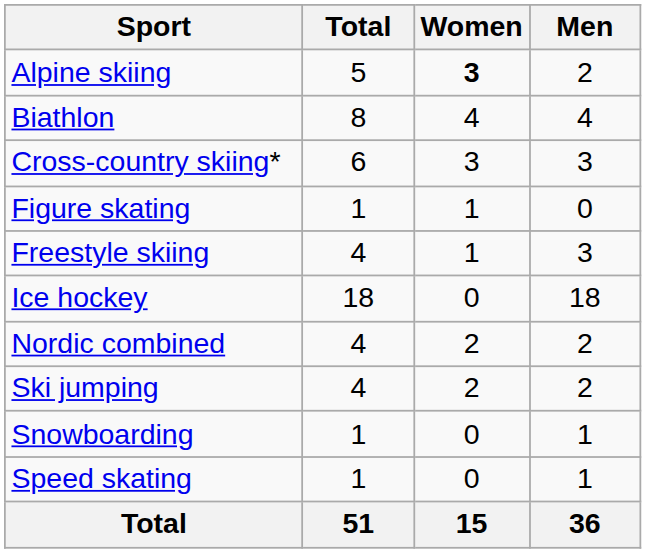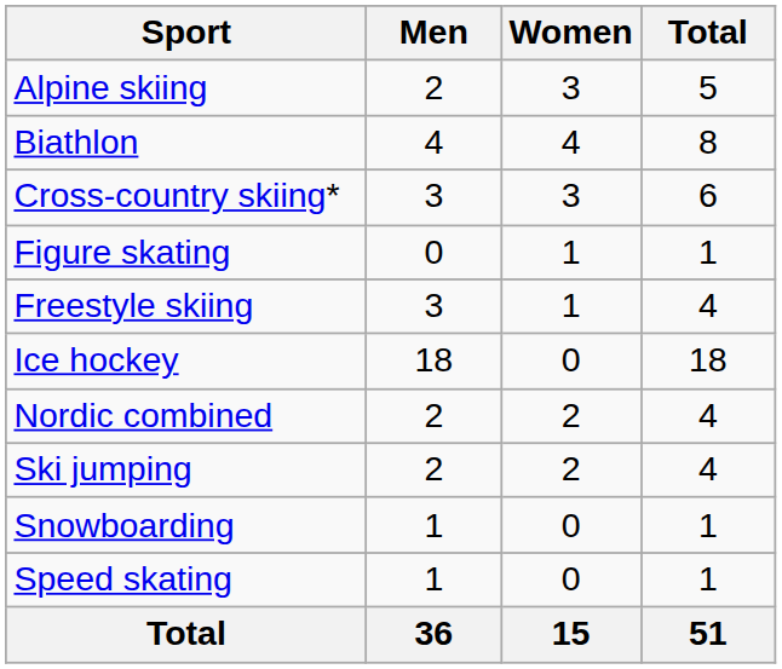 <table class="wikitable sortable" style=text-align:center>
 <tr>
 <th width=160>Sport</th>
+<th width=55>Men</th>
+<th width=55>Women</th>
 <th width=55>Total</th>
-<th width=55>Women</th>
-<th width=55>Men</th>
 </tr>
 <tr>
 <td align=left><a href='#'>Alpine skiing</a></td>
+<td>2</td>
+<td>3</td>
 <td>5</td>
-<td><strong>3</strong></td>
-<td>2</td>
 </tr>
 <tr>
 <td align=left><a href='#'>Biathlon</a></td>
-<td>8</td>
 <td>4</td>
 <td>4</td>
+<td>8</td>
 </tr>
 <tr>
 <td align=left><a href='#'>Cross-country skiing</a>*</td>
-<td>6</td>
 <td>3</td>
 <td>3</td>
+<td>6</td>
 </tr>
 <tr>
 <td align=left><a href='#'>Figure skating</a></td>
+<td>0</td>
 <td>1</td>
 <td>1</td>
-<td>0</td>
 </tr>
 <tr>
 <td align=left><a href='#'>Freestyle skiing</a></td>
+<td>3</td>
+<td>1</td>
 <td>4</td>
-<td>1</td>
-<td>3</td>
 </tr>
 <tr>
 <td align=left><a href='#'>Ice hockey</a></td>
 <td>18</td>
 <td>0</td>
 <td>18</td>
 </tr>
 <tr>
 <td align=left><a href='#'>Nordic combined</a></td>
-<td>4</td>
 <td>2</td>
 <td>2</td>
+<td>4</td>
 </tr>
 <tr>
 <td align=left><a href='#'>Ski jumping</a></td>
-<td>4</td>
 <td>2</td>
 <td>2</td>
+<td>4</td>
 </tr>
 <tr>
 <td align=left><a href='#'>Snowboarding</a></td>
 <td>1</td>
 <td>0</td>
 <td>1</td>
 </tr>
 <tr>
 <td align=left><a href='#'>Speed skating</a></td>
 <td>1</td>
 <td>0</td>
 <td>1</td>
 </tr>
 <tr>
 <th>Total</th>
+<th>36</th>
+<th>15</th>
 <th>51</th>
-<th>15</th>
-<th>36</th>
 </tr>
 </table>
